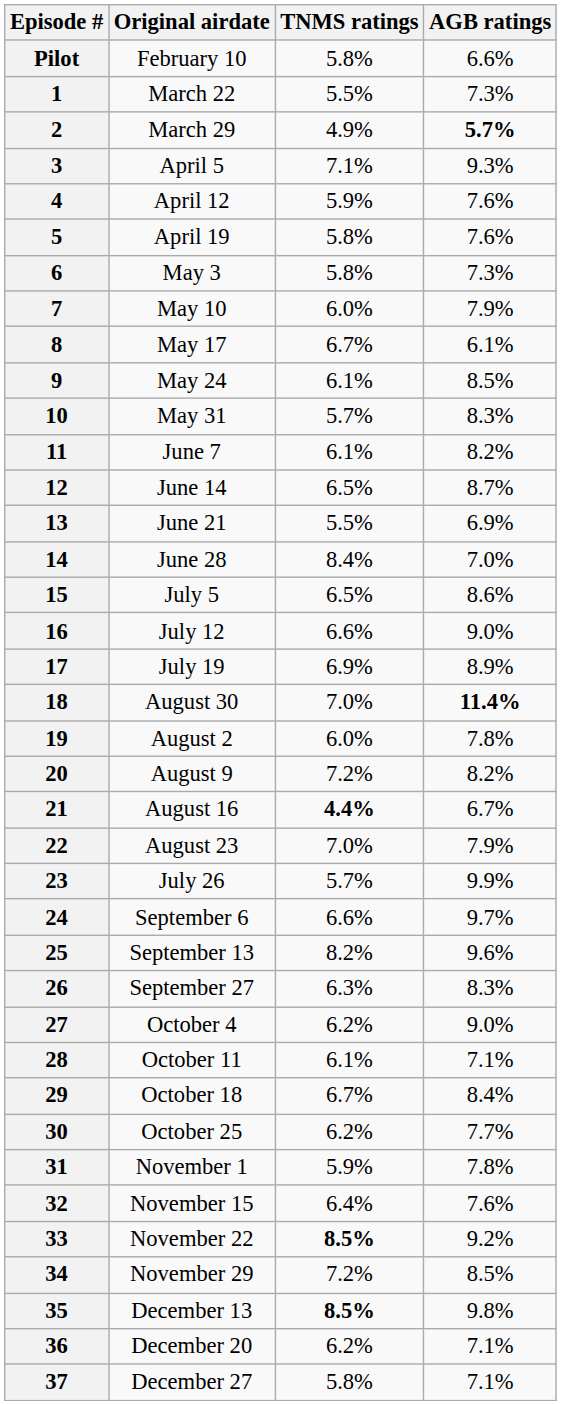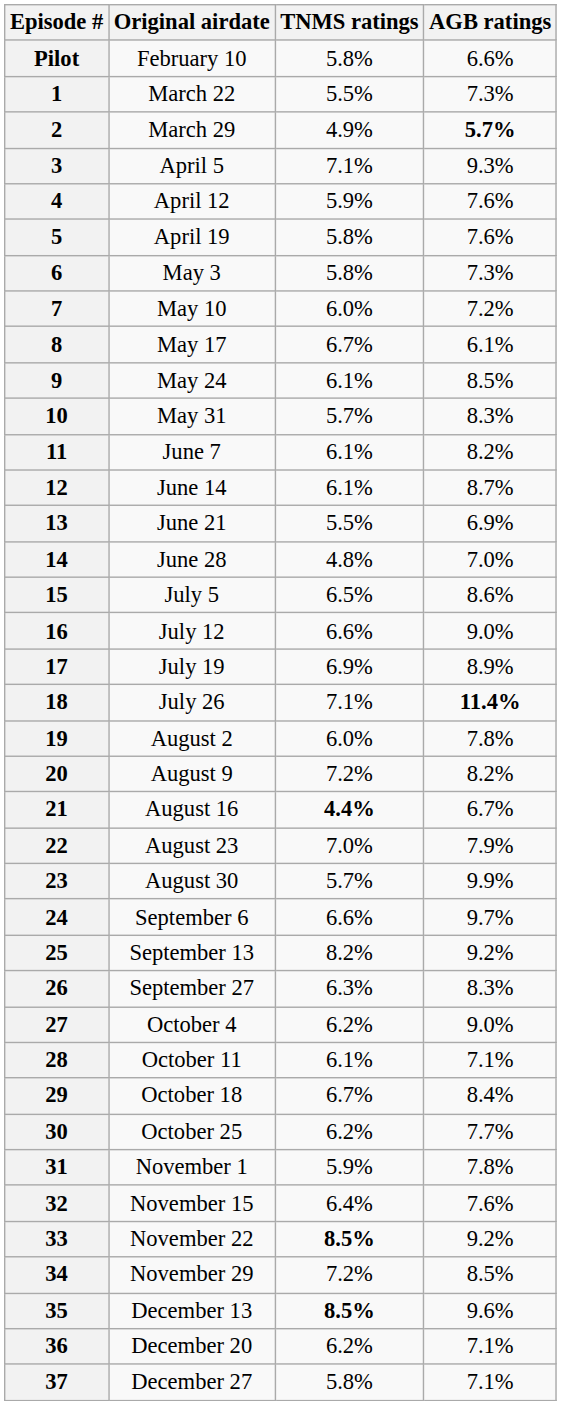 <table class="wikitable" style="text-align:center">
 <tr>
 <th>Episode #</th>
 <th>Original airdate</th>
 <th>TNMS ratings</th>
 <th>AGB ratings</th>
 </tr>
 <tr>
 <th>Pilot</th>
 <td>February 10</td>
 <td>5.8%</td>
 <td>6.6%</td>
 </tr>
 <tr>
 <th>1</th>
 <td>March 22</td>
 <td>5.5%</td>
 <td>7.3%</td>
 </tr>
 <tr>
 <th>2</th>
 <td>March 29</td>
 <td>4.9%</td>
 <td><span><strong>5.7%</strong></span></td>
 </tr>
 <tr>
 <th>3</th>
 <td>April 5</td>
 <td>7.1%</td>
 <td>9.3%</td>
 </tr>
 <tr>
 <th>4</th>
 <td>April 12</td>
 <td>5.9%</td>
 <td>7.6%</td>
 </tr>
 <tr>
 <th>5</th>
 <td>April 19</td>
 <td>5.8%</td>
 <td>7.6%</td>
 </tr>
 <tr>
 <th>6</th>
 <td>May 3</td>
 <td>5.8%</td>
 <td>7.3%</td>
 </tr>
 <tr>
 <th>7</th>
 <td>May 10</td>
 <td>6.0%</td>
-<td>7.9%</td>
+<td>7.2%</td>
 </tr>
 <tr>
 <th>8</th>
 <td>May 17</td>
 <td>6.7%</td>
 <td>6.1%</td>
 </tr>
 <tr>
 <th>9</th>
 <td>May 24</td>
 <td>6.1%</td>
 <td>8.5%</td>
 </tr>
 <tr>
 <th>10</th>
 <td>May 31</td>
 <td>5.7%</td>
 <td>8.3%</td>
 </tr>
 <tr>
 <th>11</th>
 <td>June 7</td>
 <td>6.1%</td>
 <td>8.2%</td>
 </tr>
 <tr>
 <th>12</th>
 <td>June 14</td>
-<td>6.5%</td>
+<td>6.1%</td>
 <td>8.7%</td>
 </tr>
 <tr>
 <th>13</th>
 <td>June 21</td>
 <td>5.5%</td>
 <td>6.9%</td>
 </tr>
 <tr>
 <th>14</th>
 <td>June 28</td>
-<td>8.4%</td>
+<td>4.8%</td>
 <td>7.0%</td>
 </tr>
 <tr>
 <th>15</th>
 <td>July 5</td>
 <td>6.5%</td>
 <td>8.6%</td>
 </tr>
 <tr>
 <th>16</th>
 <td>July 12</td>
 <td>6.6%</td>
 <td>9.0%</td>
 </tr>
 <tr>
 <th>17</th>
 <td>July 19</td>
 <td>6.9%</td>
 <td>8.9%</td>
 </tr>
 <tr>
 <th>18</th>
-<td>August 30</td>
-<td>7.0%</td>
+<td>July 26</td>
+<td>7.1%</td>
 <td><span><strong>11.4%</strong></span></td>
 </tr>
 <tr>
 <th>19</th>
 <td>August 2</td>
 <td>6.0%</td>
 <td>7.8%</td>
 </tr>
 <tr>
 <th>20</th>
 <td>August 9</td>
 <td>7.2%</td>
 <td>8.2%</td>
 </tr>
 <tr>
 <th>21</th>
 <td>August 16</td>
 <td><span><strong>4.4%</strong></span></td>
 <td>6.7%</td>
 </tr>
 <tr>
 <th>22</th>
 <td>August 23</td>
 <td>7.0%</td>
 <td>7.9%</td>
 </tr>
 <tr>
 <th>23</th>
-<td>July 26</td>
+<td>August 30</td>
 <td>5.7%</td>
 <td>9.9%</td>
 </tr>
 <tr>
 <th>24</th>
 <td>September 6</td>
 <td>6.6%</td>
 <td>9.7%</td>
 </tr>
 <tr>
 <th>25</th>
 <td>September 13</td>
 <td>8.2%</td>
-<td>9.6%</td>
+<td>9.2%</td>
 </tr>
 <tr>
 <th>26</th>
 <td>September 27</td>
 <td>6.3%</td>
 <td>8.3%</td>
 </tr>
 <tr>
 <th>27</th>
 <td>October 4</td>
 <td>6.2%</td>
 <td>9.0%</td>
 </tr>
 <tr>
 <th>28</th>
 <td>October 11</td>
 <td>6.1%</td>
 <td>7.1%</td>
 </tr>
 <tr>
 <th>29</th>
 <td>October 18</td>
 <td>6.7%</td>
 <td>8.4%</td>
 </tr>
 <tr>
 <th>30</th>
 <td>October 25</td>
 <td>6.2%</td>
 <td>7.7%</td>
 </tr>
 <tr>
 <th>31</th>
 <td>November 1</td>
 <td>5.9%</td>
 <td>7.8%</td>
 </tr>
 <tr>
 <th>32</th>
 <td>November 15</td>
 <td>6.4%</td>
 <td>7.6%</td>
 </tr>
 <tr>
 <th>33</th>
 <td>November 22</td>
 <td><span><strong>8.5%</strong></span></td>
 <td>9.2%</td>
 </tr>
 <tr>
 <th>34</th>
 <td>November 29</td>
 <td>7.2%</td>
 <td>8.5%</td>
 </tr>
 <tr>
 <th>35</th>
 <td>December 13</td>
 <td><span><strong>8.5%</strong></span></td>
-<td>9.8%</td>
+<td>9.6%</td>
 </tr>
 <tr>
 <th>36</th>
 <td>December 20</td>
 <td>6.2%</td>
 <td>7.1%</td>
 </tr>
 <tr>
 <th>37</th>
 <td>December 27</td>
 <td>5.8%</td>
 <td>7.1%</td>
 </tr>
 </table>
